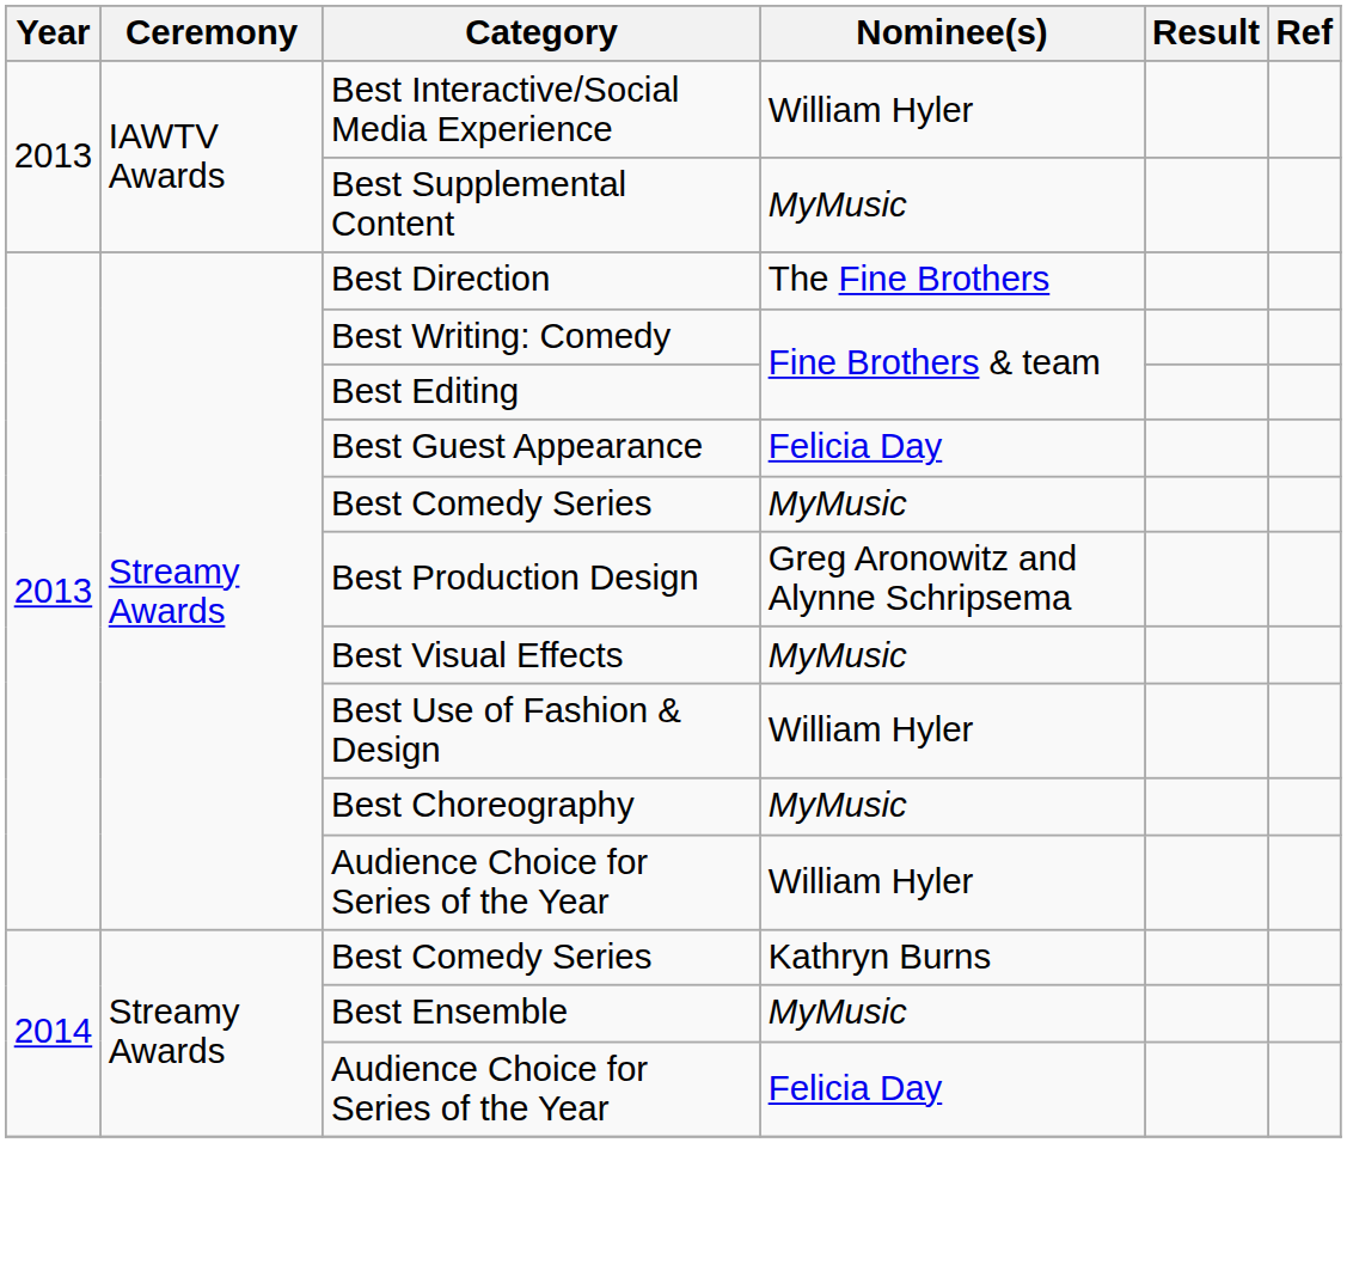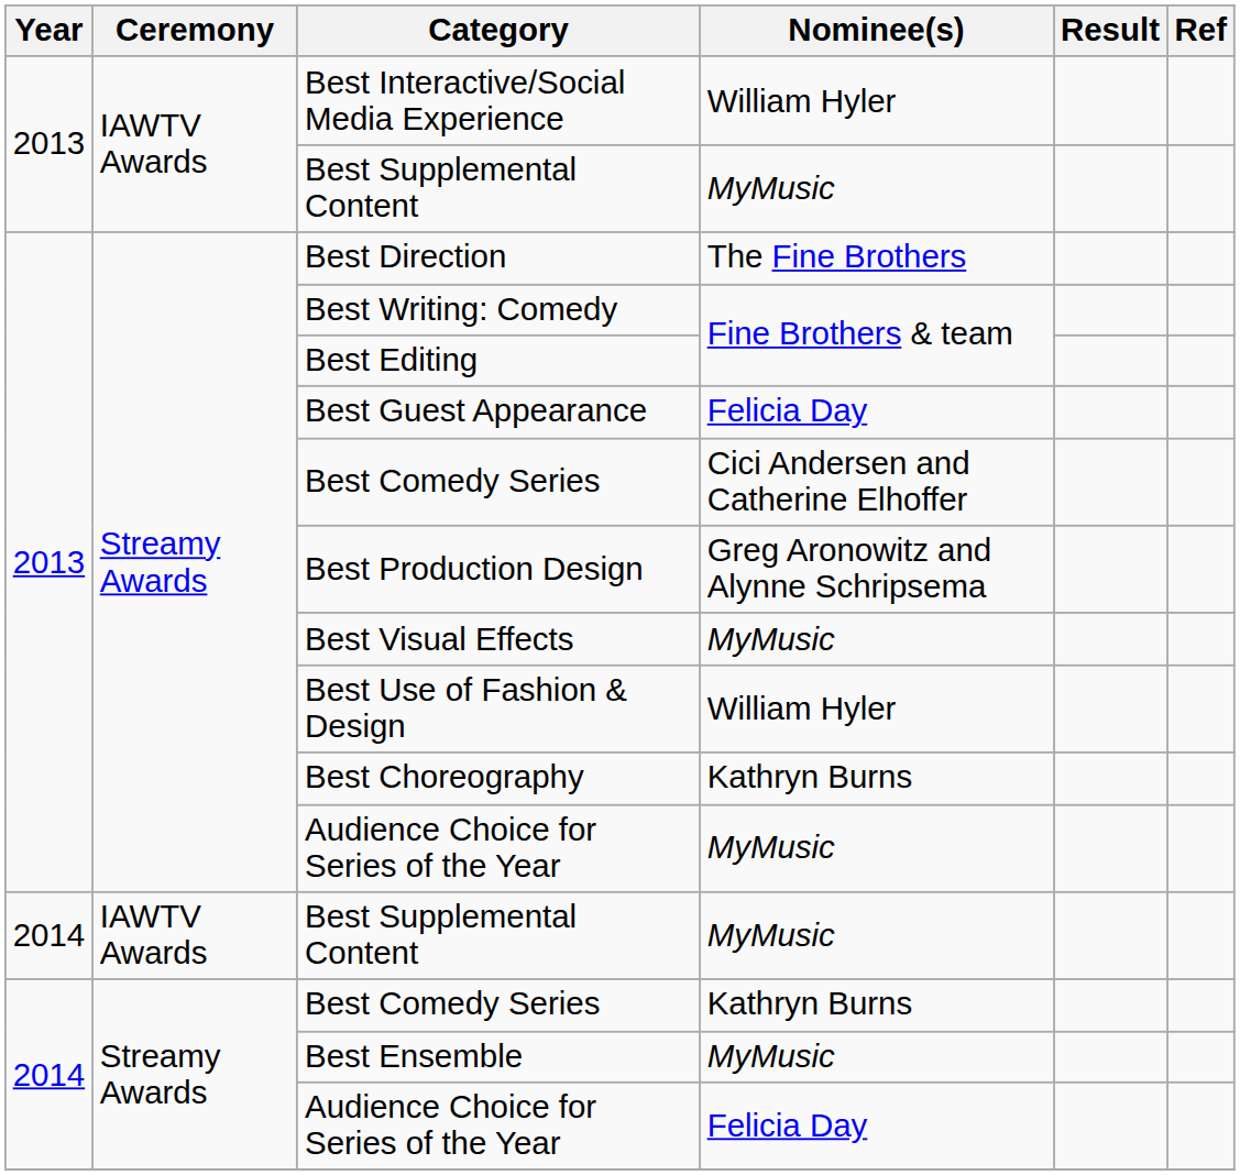 <table class="wikitable">
 <tr>
 <th>Year</th>
 <th>Ceremony</th>
 <th>Category</th>
 <th>Nominee(s)</th>
 <th>Result</th>
 <th>Ref</th>
 </tr>
 <tr>
 <td rowspan="2">2013</td>
 <td rowspan="2">IAWTV Awards</td>
 <td>Best Interactive/Social Media Experience</td>
 <td>William Hyler</td>
 <td></td>
 <td style="text-align:center;"></td>
 </tr>
 <tr>
 <td>Best Supplemental Content</td>
 <td><em>MyMusic</em></td>
 <td></td>
 <td style="text-align:center;"></td>
 </tr>
 <tr>
 <td rowspan="10"><a href='#'>2013</a></td>
 <td rowspan="10"><a href='#'>Streamy Awards</a></td>
 <td>Best Direction</td>
 <td>The <a href='#'>Fine Brothers</a></td>
 <td></td>
 <td style="text-align:center;"></td>
 </tr>
 <tr>
 <td>Best Writing: Comedy</td>
 <td rowspan="2"><a href='#'>Fine Brothers</a> & team</td>
 <td></td>
 <td style="text-align:center;"></td>
 </tr>
 <tr>
 <td>Best Editing</td>
 <td></td>
 <td style="text-align:center;"></td>
 </tr>
 <tr>
 <td>Best Guest Appearance</td>
 <td><a href='#'>Felicia Day</a></td>
 <td></td>
 <td style="text-align:center;"></td>
 </tr>
 <tr>
 <td>Best Comedy Series</td>
-<td><em>MyMusic</em></td>
+<td>Cici Andersen and Catherine Elhoffer</td>
 <td></td>
 <td style="text-align:center;"></td>
 </tr>
 <tr>
 <td>Best Production Design</td>
 <td>Greg Aronowitz and Alynne Schripsema</td>
 <td></td>
 <td style="text-align:center;"></td>
 </tr>
 <tr>
 <td>Best Visual Effects</td>
 <td><em>MyMusic</em></td>
 <td></td>
 <td style="text-align:center;"></td>
 </tr>
 <tr>
 <td>Best Use of Fashion & Design</td>
 <td>William Hyler</td>
 <td></td>
 <td style="text-align:center;"></td>
 </tr>
 <tr>
 <td>Best Choreography</td>
+<td>Kathryn Burns</td>
+<td></td>
+<td style="text-align:center;"></td>
+</tr>
+<tr>
+<td>Audience Choice for Series of the Year</td>
 <td><em>MyMusic</em></td>
 <td></td>
 <td style="text-align:center;"></td>
 </tr>
 <tr>
-<td>Audience Choice for Series of the Year</td>
-<td>William Hyler</td>
+<td>2014</td>
+<td>IAWTV Awards</td>
+<td>Best Supplemental Content</td>
+<td><em>MyMusic</em></td>
 <td></td>
 <td style="text-align:center;"></td>
 </tr>
 <tr>
 <td rowspan="3"><a href='#'>2014</a></td>
 <td rowspan="3">Streamy Awards</td>
 <td>Best Comedy Series</td>
 <td>Kathryn Burns</td>
 <td></td>
 <td style="text-align:center;"></td>
 </tr>
 <tr>
 <td>Best Ensemble</td>
 <td><em>MyMusic</em></td>
 <td></td>
 <td style="text-align:center;"></td>
 </tr>
 <tr>
 <td>Audience Choice for Series of the Year</td>
 <td><a href='#'>Felicia Day</a></td>
 <td></td>
 <td style="text-align:center;"></td>
 </tr>
 <tr>
 </tr>
 </table>
